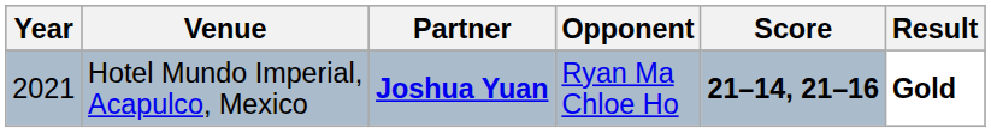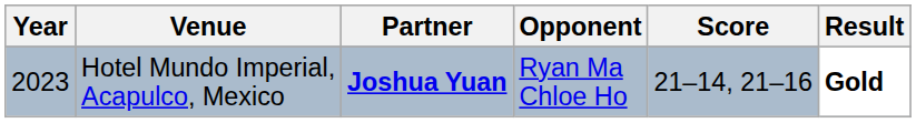 <table class="sortable wikitable" style="font-size: 90%;">
 <tr>
 <th>Year</th>
 <th>Venue</th>
 <th>Partner</th>
 <th>Opponent</th>
 <th>Score</th>
 <th>Result</th>
 </tr>
 <tr style="background:#AABBCC">
-<td align="center">2021</td>
+<td align="center">2023</td>
 <td align="left">Hotel Mundo Imperial,<br><a href='#'>Acapulco</a>, Mexico</td>
 <td align="left"><strong> <a href='#'>Joshua Yuan</a></strong></td>
 <td align="left"> <a href='#'>Ryan Ma</a><br> <a href='#'>Chloe Ho</a></td>
-<td align="left"><strong>21–14, 21–16</strong></td>
+<td align="left">21–14, 21–16</td>
 <td style="text-align:left; background:white"> <strong>Gold</strong></td>
 </tr>
 </table>
